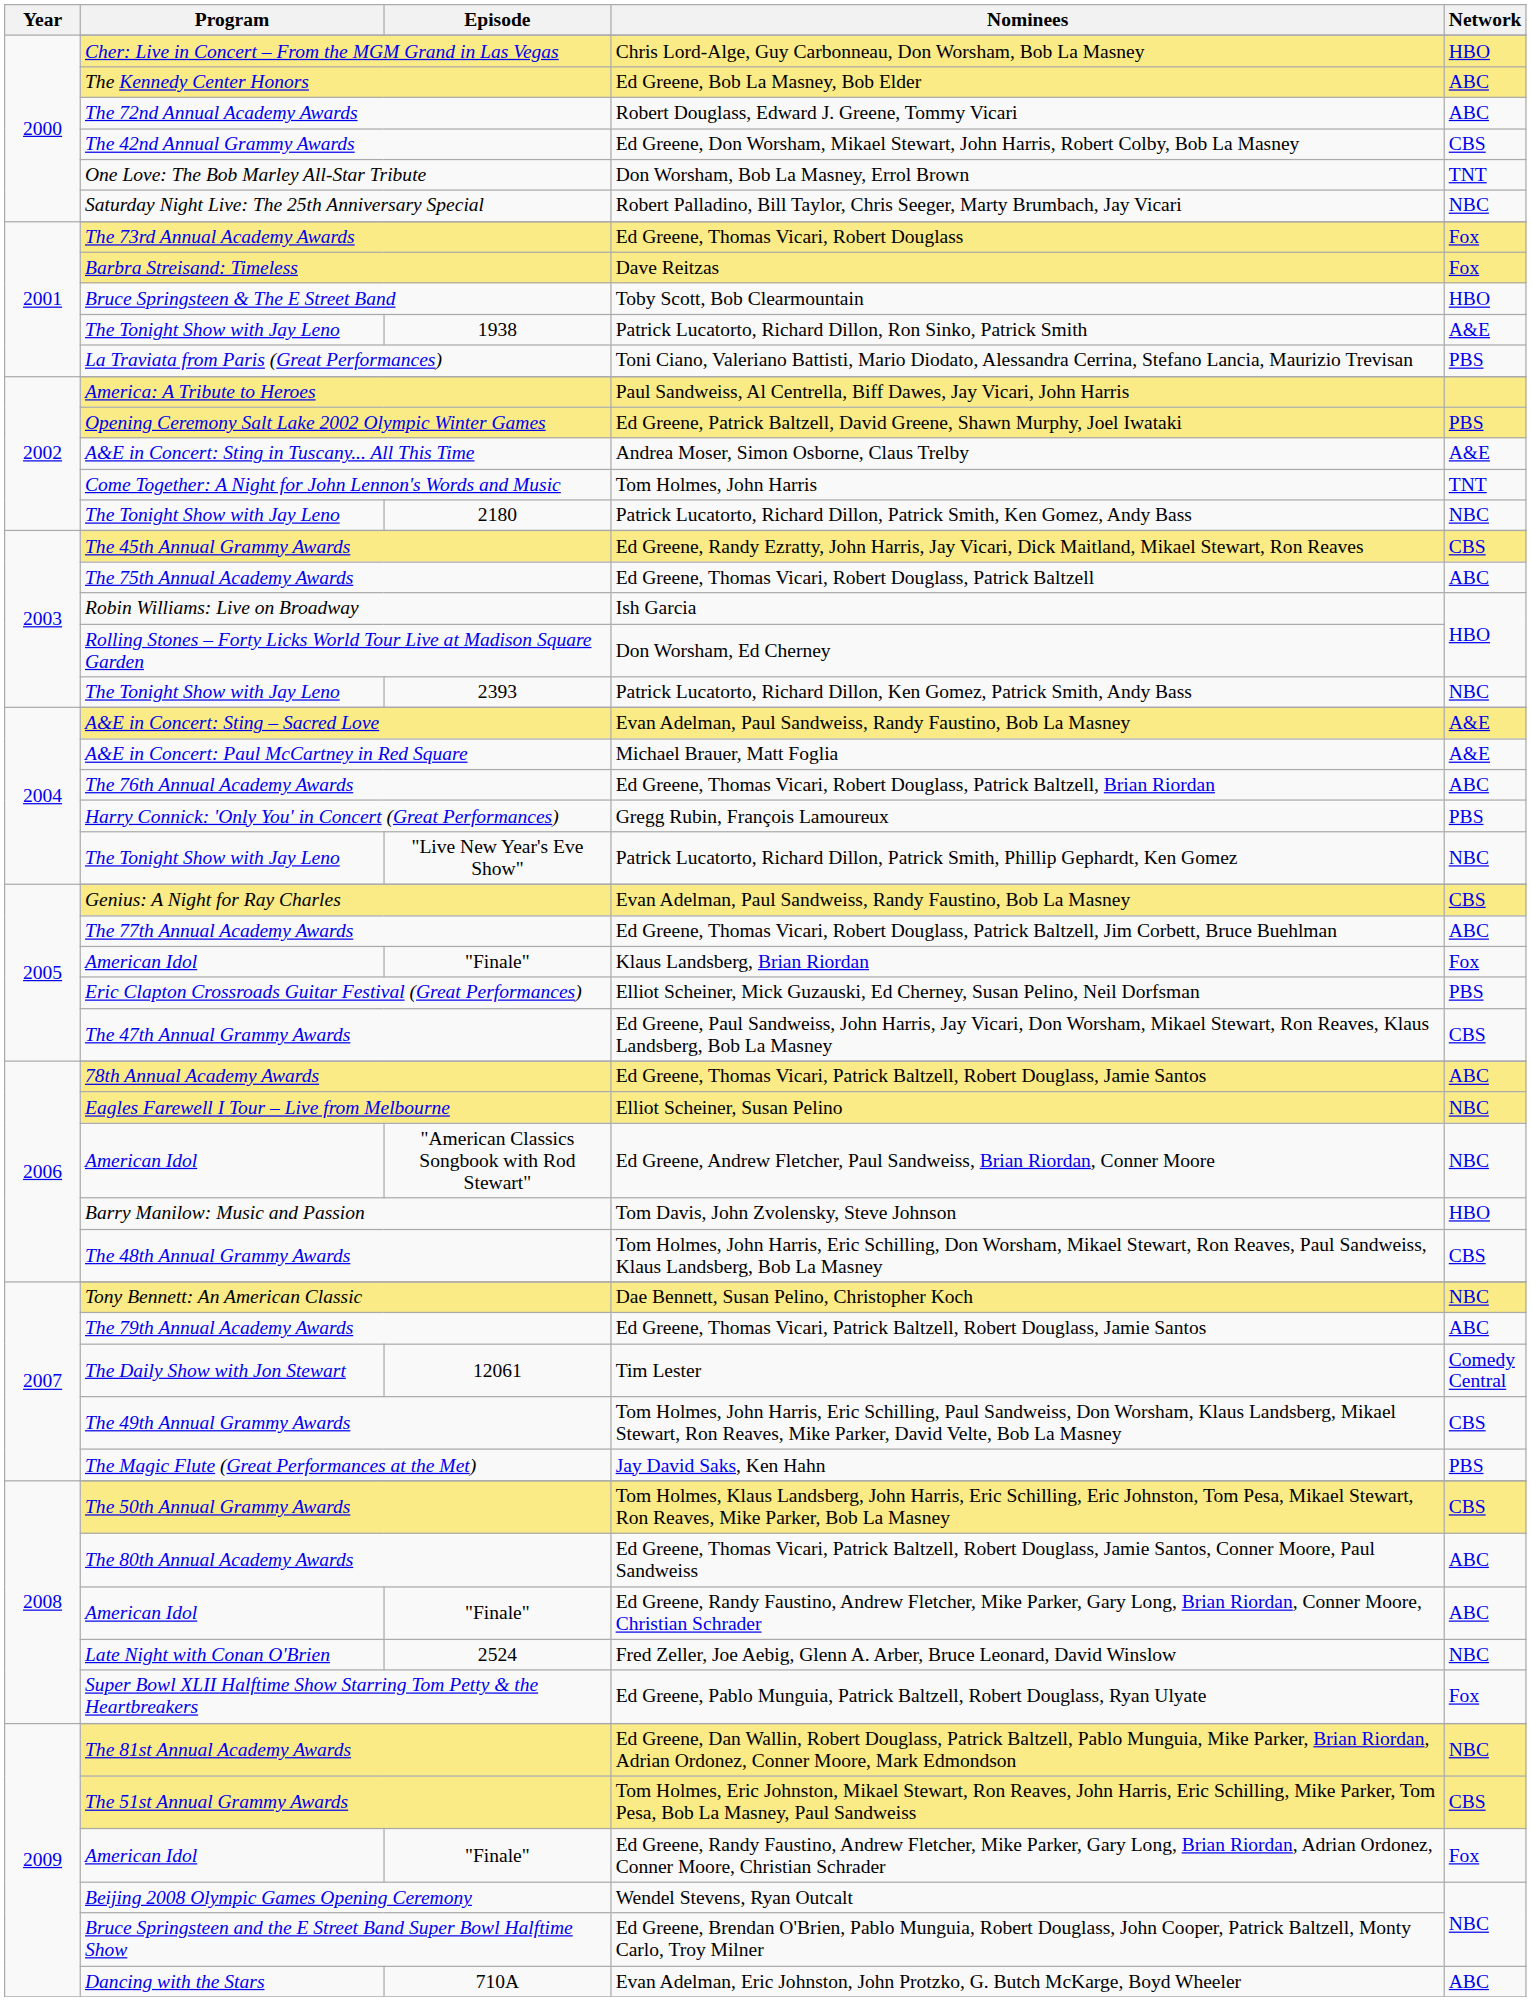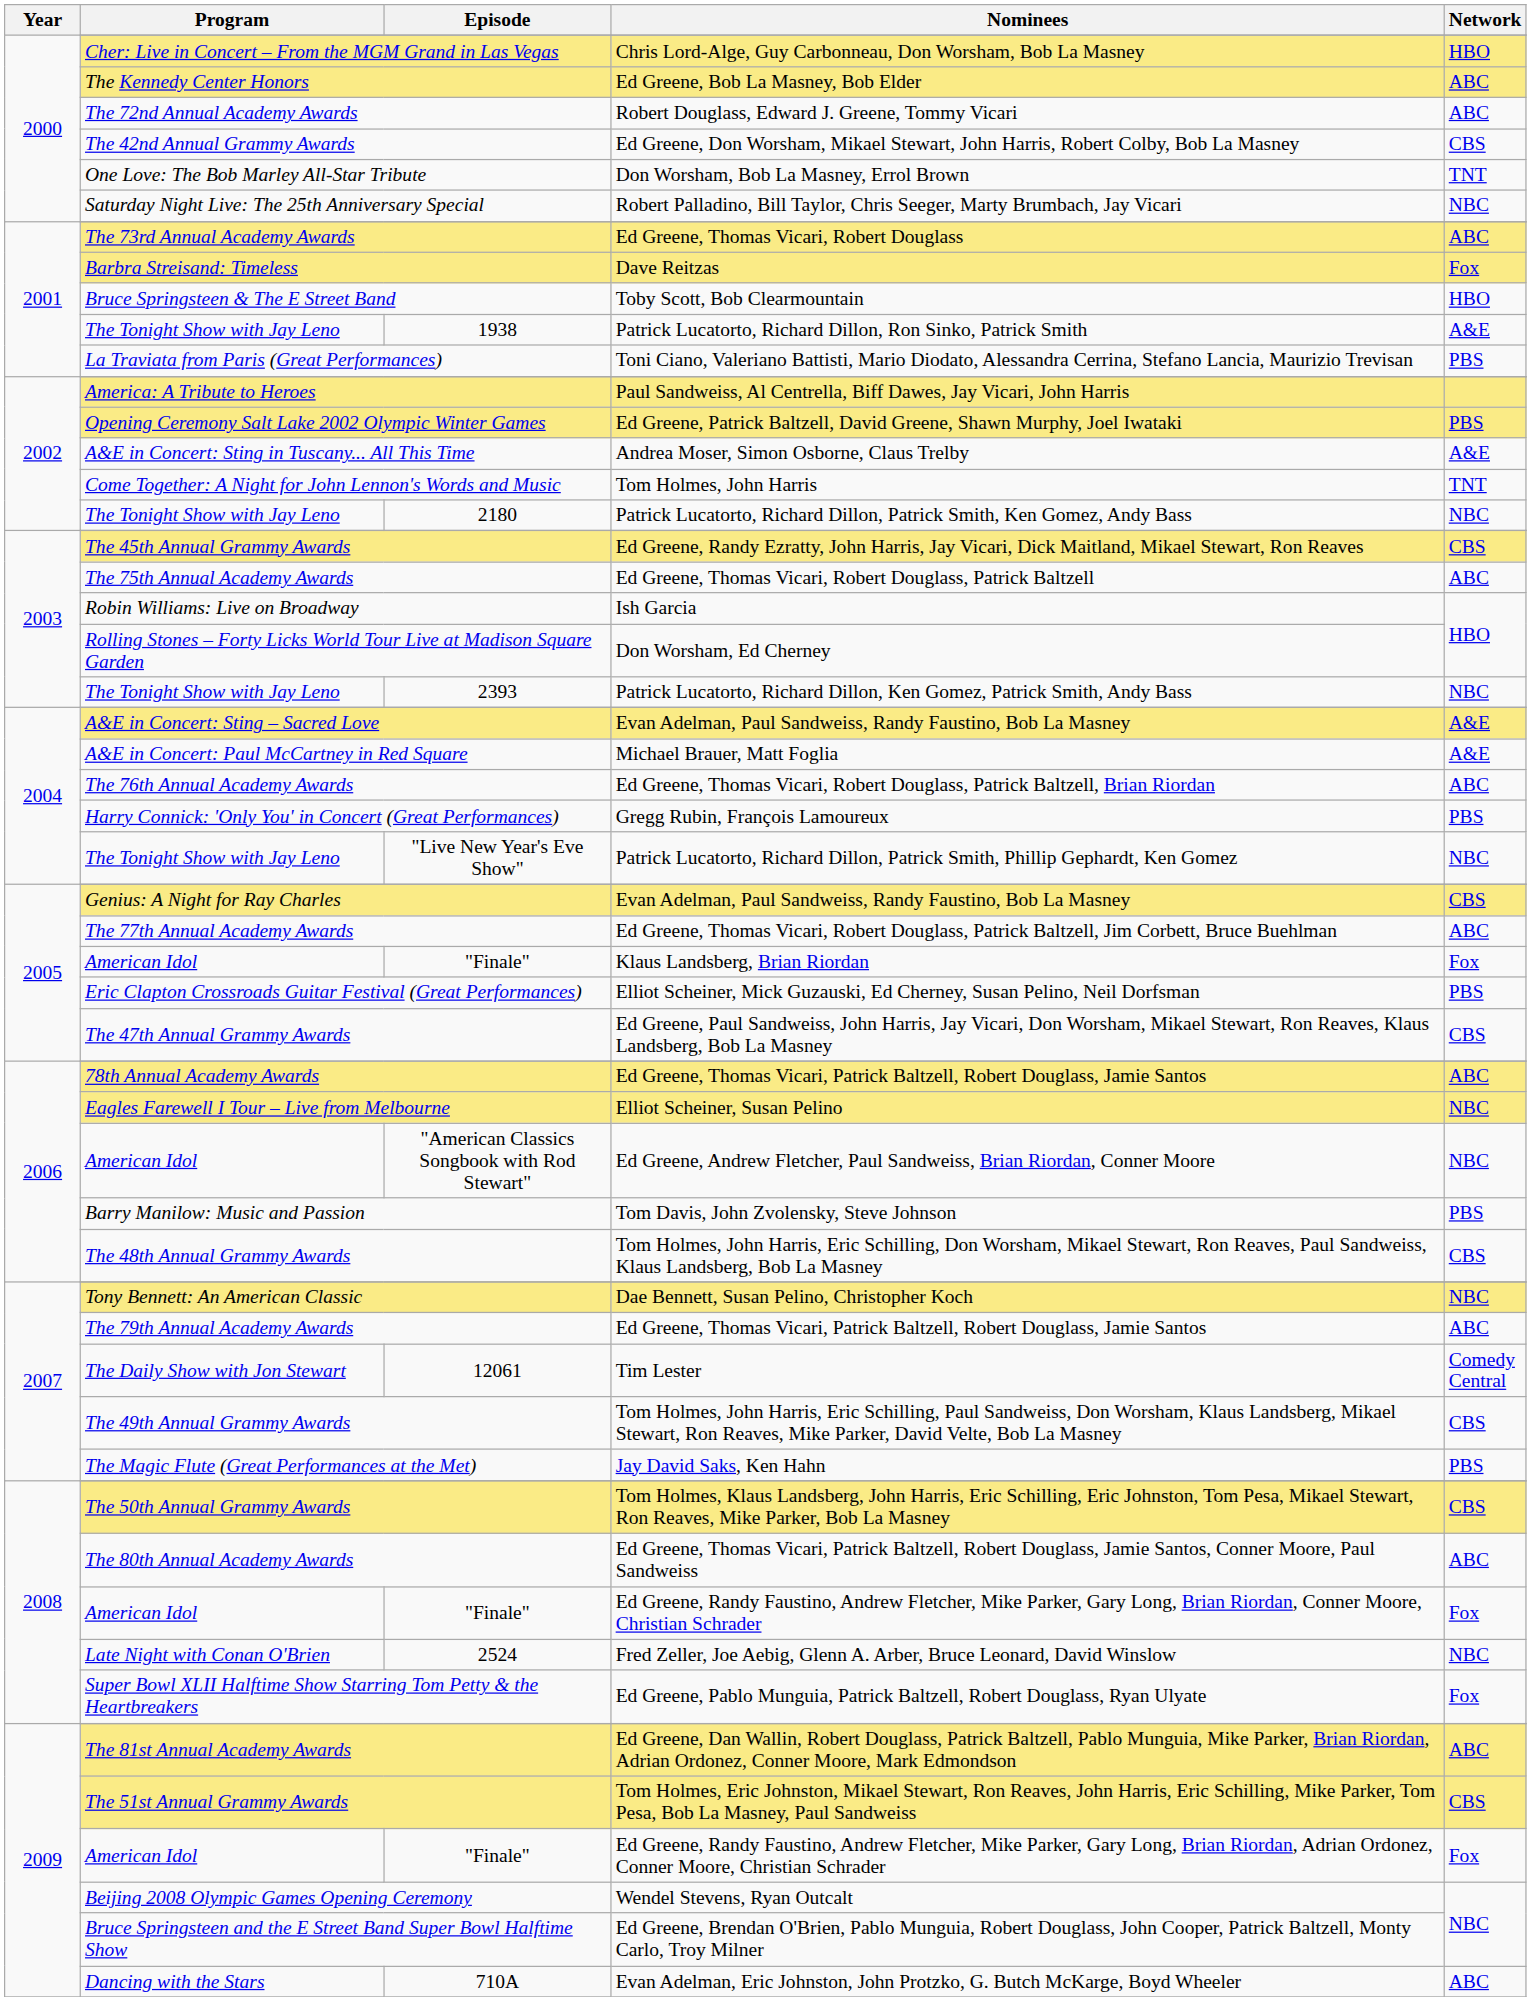 <table class="wikitable">
 <tr>
 <th width="5%">Year</th>
 <th width="20%">Program</th>
 <th width="15%">Episode</th>
 <th width="55%">Nominees</th>
 <th width="5%">Network</th>
 </tr>
 <tr>
 <td rowspan="7" style="text-align:center;"><a href='#'>2000</a><br></td>
 </tr>
 <tr style="background:#FAEB86;">
 <td colspan=2><em><a href='#'>Cher: Live in Concert – From the MGM Grand in Las Vegas</a></em></td>
 <td>Chris Lord-Alge, Guy Carbonneau, Don Worsham, Bob La Masney</td>
 <td><a href='#'>HBO</a></td>
 </tr>
 <tr style="background:#FAEB86;">
 <td colspan=2><em>The <a href='#'>Kennedy Center Honors</a></em></td>
 <td>Ed Greene, Bob La Masney, Bob Elder</td>
 <td><a href='#'>ABC</a></td>
 </tr>
 <tr>
 <td colspan=2><em><a href='#'>The 72nd Annual Academy Awards</a></em></td>
 <td>Robert Douglass, Edward J. Greene, Tommy Vicari</td>
 <td><a href='#'>ABC</a></td>
 </tr>
 <tr>
 <td colspan=2><em><a href='#'>The 42nd Annual Grammy Awards</a></em></td>
 <td>Ed Greene, Don Worsham, Mikael Stewart, John Harris, Robert Colby, Bob La Masney</td>
 <td><a href='#'>CBS</a></td>
 </tr>
 <tr>
 <td colspan=2><em>One Love: The Bob Marley All-Star Tribute</em></td>
 <td>Don Worsham, Bob La Masney, Errol Brown</td>
 <td><a href='#'>TNT</a></td>
 </tr>
 <tr>
 <td colspan=2><em>Saturday Night Live: The 25th Anniversary Special</em></td>
 <td>Robert Palladino, Bill Taylor, Chris Seeger, Marty Brumbach, Jay Vicari</td>
 <td><a href='#'>NBC</a></td>
 </tr>
 <tr>
 <td rowspan="6" style="text-align:center;"><a href='#'>2001</a><br></td>
 </tr>
 <tr style="background:#FAEB86;">
 <td colspan=2><em><a href='#'>The 73rd Annual Academy Awards</a></em></td>
 <td>Ed Greene, Thomas Vicari, Robert Douglass</td>
-<td><a href='#'>Fox</a></td>
+<td><a href='#'>ABC</a></td>
 </tr>
 <tr style="background:#FAEB86;">
 <td colspan=2><em><a href='#'>Barbra Streisand: Timeless</a></em></td>
 <td>Dave Reitzas</td>
 <td><a href='#'>Fox</a></td>
 </tr>
 <tr>
 <td colspan=2><em><a href='#'>Bruce Springsteen & The E Street Band</a></em></td>
 <td>Toby Scott, Bob Clearmountain</td>
 <td><a href='#'>HBO</a></td>
 </tr>
 <tr>
 <td><em><a href='#'>The Tonight Show with Jay Leno</a></em></td>
 <td align="center">1938</td>
 <td>Patrick Lucatorto, Richard Dillon, Ron Sinko, Patrick Smith</td>
 <td><a href='#'>A&E</a></td>
 </tr>
 <tr>
 <td colspan=2><em><a href='#'>La Traviata from Paris</a> (<a href='#'>Great Performances</a>)</em></td>
 <td>Toni Ciano, Valeriano Battisti, Mario Diodato, Alessandra Cerrina, Stefano Lancia, Maurizio Trevisan</td>
 <td><a href='#'>PBS</a></td>
 </tr>
 <tr>
 <td rowspan="6" style="text-align:center;"><a href='#'>2002</a><br></td>
 </tr>
 <tr style="background:#FAEB86;">
 <td colspan=2><em><a href='#'>America: A Tribute to Heroes</a></em></td>
 <td>Paul Sandweiss, Al Centrella, Biff Dawes, Jay Vicari, John Harris</td>
 <td></td>
 </tr>
 <tr style="background:#FAEB86;">
 <td colspan=2><em><a href='#'>Opening Ceremony Salt Lake 2002 Olympic Winter Games</a></em></td>
 <td>Ed Greene, Patrick Baltzell, David Greene, Shawn Murphy, Joel Iwataki</td>
 <td><a href='#'>PBS</a></td>
 </tr>
 <tr>
 <td colspan=2><em><a href='#'>A&E in Concert: Sting in Tuscany... All This Time</a></em></td>
 <td>Andrea Moser, Simon Osborne, Claus Trelby</td>
 <td><a href='#'>A&E</a></td>
 </tr>
 <tr>
 <td colspan=2><em><a href='#'>Come Together: A Night for John Lennon's Words and Music</a></em></td>
 <td>Tom Holmes, John Harris</td>
 <td><a href='#'>TNT</a></td>
 </tr>
 <tr>
 <td><em><a href='#'>The Tonight Show with Jay Leno</a></em></td>
 <td align="center">2180</td>
 <td>Patrick Lucatorto, Richard Dillon, Patrick Smith, Ken Gomez, Andy Bass</td>
 <td><a href='#'>NBC</a></td>
 </tr>
 <tr>
 <td rowspan="6" style="text-align:center;"><a href='#'>2003</a><br></td>
 </tr>
 <tr style="background:#FAEB86;">
 <td colspan=2><em><a href='#'>The 45th Annual Grammy Awards</a></em></td>
 <td>Ed Greene, Randy Ezratty, John Harris, Jay Vicari, Dick Maitland, Mikael Stewart, Ron Reaves</td>
 <td><a href='#'>CBS</a></td>
 </tr>
 <tr>
 <td colspan=2><em><a href='#'>The 75th Annual Academy Awards</a></em></td>
 <td>Ed Greene, Thomas Vicari, Robert Douglass, Patrick Baltzell</td>
 <td><a href='#'>ABC</a></td>
 </tr>
 <tr>
 <td colspan=2><em>Robin Williams: Live on Broadway</em></td>
 <td>Ish Garcia</td>
 <td rowspan=2><a href='#'>HBO</a></td>
 </tr>
 <tr>
 <td colspan=2><em><a href='#'>Rolling Stones – Forty Licks World Tour Live at Madison Square Garden</a></em></td>
 <td>Don Worsham, Ed Cherney</td>
 </tr>
 <tr>
 <td><em><a href='#'>The Tonight Show with Jay Leno</a></em></td>
 <td align="center">2393</td>
 <td>Patrick Lucatorto, Richard Dillon, Ken Gomez, Patrick Smith, Andy Bass</td>
 <td><a href='#'>NBC</a></td>
 </tr>
 <tr>
 <td rowspan="6" style="text-align:center;"><a href='#'>2004</a><br></td>
 </tr>
 <tr style="background:#FAEB86;">
 <td colspan=2><em><a href='#'>A&E in Concert: Sting – Sacred Love</a></em></td>
 <td>Evan Adelman, Paul Sandweiss, Randy Faustino, Bob La Masney</td>
 <td><a href='#'>A&E</a></td>
 </tr>
 <tr>
 <td colspan=2><em><a href='#'>A&E in Concert: Paul McCartney in Red Square</a></em></td>
 <td>Michael Brauer, Matt Foglia</td>
 <td><a href='#'>A&E</a></td>
 </tr>
 <tr>
 <td colspan=2><em><a href='#'>The 76th Annual Academy Awards</a></em></td>
 <td>Ed Greene, Thomas Vicari, Robert Douglass, Patrick Baltzell, <a href='#'>Brian Riordan</a></td>
 <td><a href='#'>ABC</a></td>
 </tr>
 <tr>
 <td colspan=2><em><a href='#'>Harry Connick: 'Only You' in Concert</a> (<a href='#'>Great Performances</a>)</em></td>
 <td>Gregg Rubin, François Lamoureux</td>
 <td><a href='#'>PBS</a></td>
 </tr>
 <tr>
 <td><em><a href='#'>The Tonight Show with Jay Leno</a></em></td>
 <td align="center">"Live New Year's Eve Show"</td>
 <td>Patrick Lucatorto, Richard Dillon, Patrick Smith, Phillip Gephardt, Ken Gomez</td>
 <td><a href='#'>NBC</a></td>
 </tr>
 <tr>
 <td rowspan="6" style="text-align:center;"><a href='#'>2005</a><br></td>
 </tr>
 <tr style="background:#FAEB86;">
 <td colspan=2><em>Genius: A Night for Ray Charles</em></td>
 <td>Evan Adelman, Paul Sandweiss, Randy Faustino, Bob La Masney</td>
 <td><a href='#'>CBS</a></td>
 </tr>
 <tr>
 <td colspan=2><em><a href='#'>The 77th Annual Academy Awards</a></em></td>
 <td>Ed Greene, Thomas Vicari, Robert Douglass, Patrick Baltzell, Jim Corbett, Bruce Buehlman</td>
 <td><a href='#'>ABC</a></td>
 </tr>
 <tr>
 <td><em><a href='#'>American Idol</a></em></td>
 <td align="center">"Finale"</td>
 <td>Klaus Landsberg, <a href='#'>Brian Riordan</a></td>
 <td><a href='#'>Fox</a></td>
 </tr>
 <tr>
 <td colspan=2><em><a href='#'>Eric Clapton Crossroads Guitar Festival</a> (<a href='#'>Great Performances</a>)</em></td>
 <td>Elliot Scheiner, Mick Guzauski, Ed Cherney, Susan Pelino, Neil Dorfsman</td>
 <td><a href='#'>PBS</a></td>
 </tr>
 <tr>
 <td colspan=2><em><a href='#'>The 47th Annual Grammy Awards</a></em></td>
 <td>Ed Greene, Paul Sandweiss, John Harris, Jay Vicari, Don Worsham, Mikael Stewart, Ron Reaves, Klaus Landsberg, Bob La Masney</td>
 <td><a href='#'>CBS</a></td>
 </tr>
 <tr>
 <td rowspan="6" style="text-align:center;"><a href='#'>2006</a><br></td>
 </tr>
 <tr style="background:#FAEB86;">
 <td colspan=2><em><a href='#'>78th Annual Academy Awards</a></em></td>
 <td>Ed Greene, Thomas Vicari, Patrick Baltzell, Robert Douglass, Jamie Santos</td>
 <td><a href='#'>ABC</a></td>
 </tr>
 <tr style="background:#FAEB86;">
 <td colspan=2><em><a href='#'>Eagles Farewell I Tour – Live from Melbourne</a></em></td>
 <td>Elliot Scheiner, Susan Pelino</td>
 <td><a href='#'>NBC</a></td>
 </tr>
 <tr>
 <td><em><a href='#'>American Idol</a></em></td>
 <td align="center">"American Classics Songbook with Rod Stewart"</td>
 <td>Ed Greene, Andrew Fletcher, Paul Sandweiss, <a href='#'>Brian Riordan</a>, Conner Moore</td>
 <td><a href='#'>NBC</a></td>
 </tr>
 <tr>
 <td colspan=2><em>Barry Manilow: Music and Passion</em></td>
 <td>Tom Davis, John Zvolensky, Steve Johnson</td>
-<td><a href='#'>HBO</a></td>
+<td><a href='#'>PBS</a></td>
 </tr>
 <tr>
 <td colspan=2><em><a href='#'>The 48th Annual Grammy Awards</a></em></td>
 <td>Tom Holmes, John Harris, Eric Schilling, Don Worsham, Mikael Stewart, Ron Reaves, Paul Sandweiss, Klaus Landsberg, Bob La Masney</td>
 <td><a href='#'>CBS</a></td>
 </tr>
 <tr>
 <td rowspan="6" style="text-align:center;"><a href='#'>2007</a><br></td>
 </tr>
 <tr style="background:#FAEB86;">
 <td colspan=2><em>Tony Bennett: An American Classic</em></td>
 <td>Dae Bennett, Susan Pelino, Christopher Koch</td>
 <td><a href='#'>NBC</a></td>
 </tr>
 <tr>
 <td colspan=2><em><a href='#'>The 79th Annual Academy Awards</a></em></td>
 <td>Ed Greene, Thomas Vicari, Patrick Baltzell, Robert Douglass, Jamie Santos</td>
 <td><a href='#'>ABC</a></td>
 </tr>
 <tr>
 <td><em><a href='#'>The Daily Show with Jon Stewart</a></em></td>
 <td align="center">12061</td>
 <td>Tim Lester</td>
 <td><a href='#'>Comedy Central</a></td>
 </tr>
 <tr>
 <td colspan=2><em><a href='#'>The 49th Annual Grammy Awards</a></em></td>
 <td>Tom Holmes, John Harris, Eric Schilling, Paul Sandweiss, Don Worsham, Klaus Landsberg, Mikael Stewart, Ron Reaves, Mike Parker, David Velte, Bob La Masney</td>
 <td><a href='#'>CBS</a></td>
 </tr>
 <tr>
 <td colspan=2><em><a href='#'>The Magic Flute</a> (<a href='#'>Great Performances at the Met</a>)</em></td>
 <td><a href='#'>Jay David Saks</a>, Ken Hahn</td>
 <td><a href='#'>PBS</a></td>
 </tr>
 <tr>
 <td rowspan="6" style="text-align:center;"><a href='#'>2008</a><br></td>
 </tr>
 <tr style="background:#FAEB86;">
 <td colspan=2><em><a href='#'>The 50th Annual Grammy Awards</a></em></td>
 <td>Tom Holmes, Klaus Landsberg, John Harris, Eric Schilling, Eric Johnston, Tom Pesa, Mikael Stewart, Ron Reaves, Mike Parker, Bob La Masney</td>
 <td><a href='#'>CBS</a></td>
 </tr>
 <tr>
 <td colspan=2><em><a href='#'>The 80th Annual Academy Awards</a></em></td>
 <td>Ed Greene, Thomas Vicari, Patrick Baltzell, Robert Douglass, Jamie Santos, Conner Moore, Paul Sandweiss</td>
 <td><a href='#'>ABC</a></td>
 </tr>
 <tr>
 <td><em><a href='#'>American Idol</a></em></td>
 <td align="center">"Finale"</td>
 <td>Ed Greene, Randy Faustino, Andrew Fletcher, Mike Parker, Gary Long, <a href='#'>Brian Riordan</a>, Conner Moore, <a href='#'>Christian Schrader</a></td>
-<td><a href='#'>ABC</a></td>
+<td><a href='#'>Fox</a></td>
 </tr>
 <tr>
 <td><em><a href='#'>Late Night with Conan O'Brien</a></em></td>
 <td align="center">2524</td>
 <td>Fred Zeller, Joe Aebig, Glenn A. Arber, Bruce Leonard, David Winslow</td>
 <td><a href='#'>NBC</a></td>
 </tr>
 <tr>
 <td colspan=2><em><a href='#'>Super Bowl XLII Halftime Show Starring Tom Petty & the Heartbreakers</a></em></td>
 <td>Ed Greene, Pablo Munguia, Patrick Baltzell, Robert Douglass, Ryan Ulyate</td>
 <td><a href='#'>Fox</a></td>
 </tr>
 <tr>
 <td rowspan="7" style="text-align:center;"><a href='#'>2009</a><br></td>
 </tr>
 <tr style="background:#FAEB86;">
 <td colspan=2><em><a href='#'>The 81st Annual Academy Awards</a></em></td>
 <td>Ed Greene, Dan Wallin, Robert Douglass, Patrick Baltzell, Pablo Munguia, Mike Parker, <a href='#'>Brian Riordan</a>, Adrian Ordonez, Conner Moore, Mark Edmondson</td>
-<td><a href='#'>NBC</a></td>
+<td><a href='#'>ABC</a></td>
 </tr>
 <tr style="background:#FAEB86;">
 <td colspan=2><em><a href='#'>The 51st Annual Grammy Awards</a></em></td>
 <td>Tom Holmes, Eric Johnston, Mikael Stewart, Ron Reaves, John Harris, Eric Schilling, Mike Parker, Tom Pesa, Bob La Masney, Paul Sandweiss</td>
 <td><a href='#'>CBS</a></td>
 </tr>
 <tr>
 <td><em><a href='#'>American Idol</a></em></td>
 <td align="center">"Finale"</td>
 <td>Ed Greene, Randy Faustino, Andrew Fletcher, Mike Parker, Gary Long, <a href='#'>Brian Riordan</a>, Adrian Ordonez, Conner Moore, Christian Schrader</td>
 <td><a href='#'>Fox</a></td>
 </tr>
 <tr>
 <td colspan=2><em><a href='#'>Beijing 2008 Olympic Games Opening Ceremony</a></em></td>
 <td>Wendel Stevens, Ryan Outcalt</td>
 <td rowspan=2><a href='#'>NBC</a></td>
 </tr>
 <tr>
 <td colspan=2><em><a href='#'>Bruce Springsteen and the E Street Band Super Bowl Halftime Show</a></em></td>
 <td>Ed Greene, Brendan O'Brien, Pablo Munguia, Robert Douglass, John Cooper, Patrick Baltzell, Monty Carlo, Troy Milner</td>
 </tr>
 <tr>
 <td><em><a href='#'>Dancing with the Stars</a></em></td>
 <td align="center">710A</td>
 <td>Evan Adelman, Eric Johnston, John Protzko, G. Butch McKarge, Boyd Wheeler</td>
 <td><a href='#'>ABC</a></td>
 </tr>
 </table>
